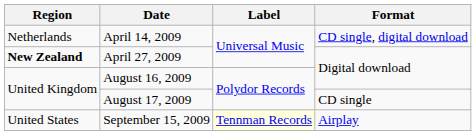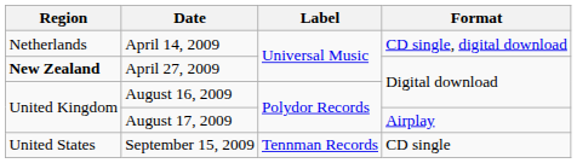 <table class=wikitable>
 <tr>
 <th>Region</th>
 <th>Date</th>
 <th>Label</th>
 <th>Format</th>
 </tr>
 <tr>
 <td>Netherlands</td>
 <td>April 14, 2009</td>
 <td rowspan="2"><a href='#'>Universal Music</a></td>
 <td><a href='#'>CD single</a>, <a href='#'>digital download</a></td>
 </tr>
 <tr>
 <td><strong>New Zealand</strong></td>
 <td>April 27, 2009</td>
 <td rowspan="2">Digital download</td>
 </tr>
 <tr>
 <td rowspan="2">United Kingdom</td>
 <td>August 16, 2009</td>
 <td rowspan="2"><a href='#'>Polydor Records</a></td>
 </tr>
 <tr>
 <td>August 17, 2009</td>
-<td>CD single</td>
+<td><a href='#'>Airplay</a></td>
 </tr>
 <tr>
 <td>United States</td>
 <td>September 15, 2009</td>
-<td style="background: lightyellow;"><a href='#'>Tennman Records</a></td>
-<td><a href='#'>Airplay</a></td>
+<td><a href='#'>Tennman Records</a></td>
+<td>CD single</td>
 </tr>
 </table>
